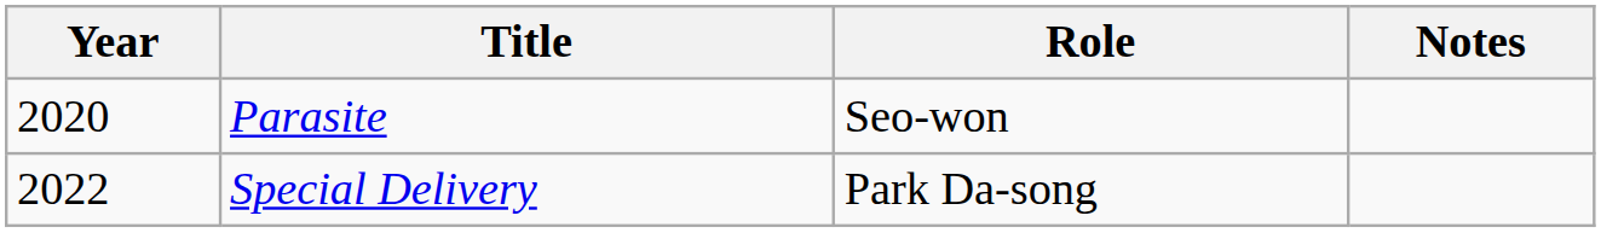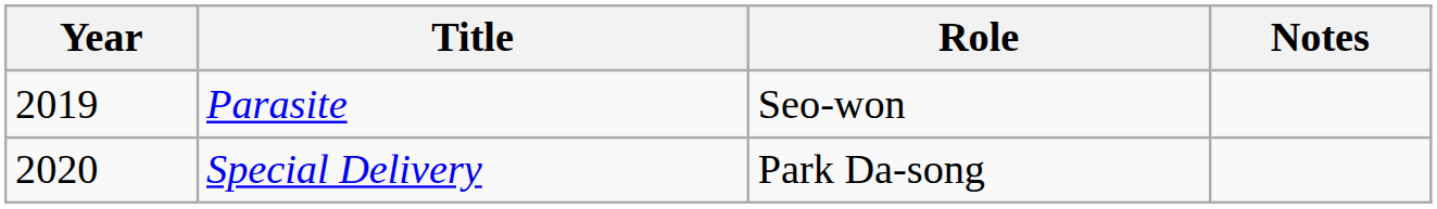 <table class="wikitable" style="width:550px">
 <tr>
 <th>Year</th>
 <th>Title</th>
 <th>Role</th>
 <th>Notes</th>
 </tr>
 <tr>
-<td>2020</td>
+<td>2019</td>
 <td><em><a href='#'>Parasite</a></em></td>
 <td>Seo-won</td>
 <td></td>
 </tr>
 <tr>
-<td>2022</td>
+<td>2020</td>
 <td><em><a href='#'>Special Delivery</a></em></td>
 <td>Park Da-song</td>
 <td></td>
 </tr>
 </table>
